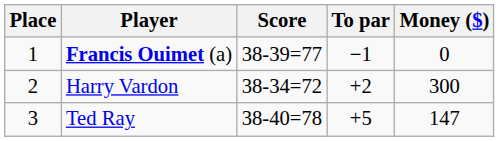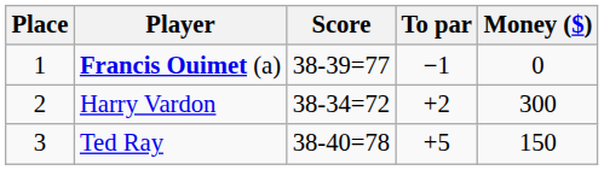 <table class="wikitable">
 <tr>
 <th>Place</th>
 <th>Player</th>
 <th>Score</th>
 <th>To par</th>
 <th>Money (<a href='#'>$</a>)</th>
 </tr>
 <tr>
 <td align=center>1</td>
 <td> <strong><a href='#'>Francis Ouimet</a></strong> (a)</td>
 <td align=center>38-39=77</td>
 <td align=center>−1</td>
 <td align=center>0</td>
 </tr>
 <tr>
 <td align=center>2</td>
 <td> <a href='#'>Harry Vardon</a></td>
 <td align=center>38-34=72</td>
 <td align=center>+2</td>
 <td align=center>300</td>
 </tr>
 <tr>
 <td align=center>3</td>
 <td> <a href='#'>Ted Ray</a></td>
 <td align=center>38-40=78</td>
 <td align=center>+5</td>
-<td align=center>147</td>
+<td align=center>150</td>
 </tr>
 </table>
